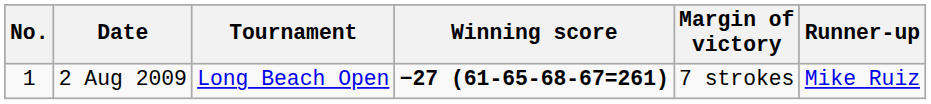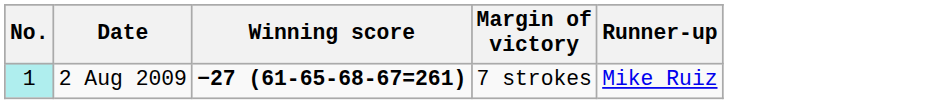 <table class="wikitable" style="font-size:95%;">
 <tr>
 <th>No.</th>
 <th>Date</th>
-<th>Tournament</th>
 <th>Winning score</th>
 <th>Margin of<br>victory</th>
 <th>Runner-up</th>
 </tr>
 <tr>
-<td align=center>1</td>
+<td align=center style="background: paleturquoise;">1</td>
 <td align=right>2 Aug 2009</td>
-<td><a href='#'>Long Beach Open</a></td>
 <td><strong>−27 (61-65-68-67=261)</strong></td>
 <td>7 strokes</td>
 <td> <a href='#'>Mike Ruiz</a></td>
 </tr>
 </table>
